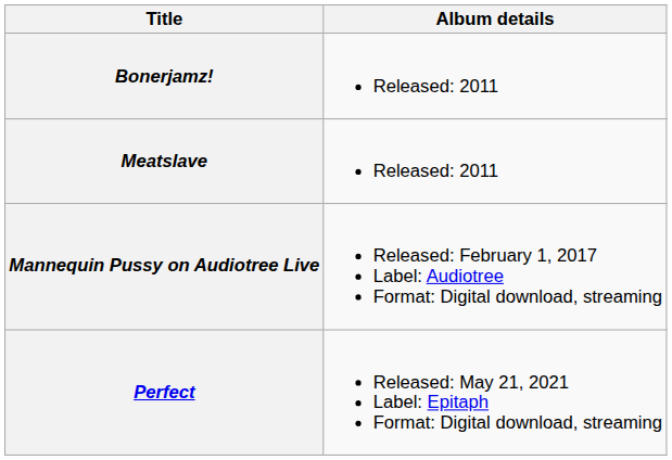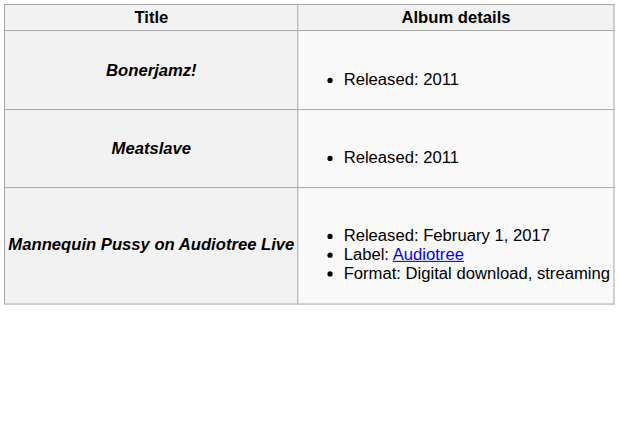 <table class="wikitable plainrowheaders">
 <tr>
 <th scope="col">Title</th>
 <th scope="col">Album details</th>
 </tr>
 <tr>
 <th scope="row"><em>Bonerjamz!</em></th>
 <td><br><ul><li>Released: 2011</li></ul></td>
 </tr>
 <tr>
 <th scope="row"><em>Meatslave</em></th>
 <td><br><ul><li>Released: 2011</li></ul></td>
 </tr>
 <tr>
 <th scope="row"><em>Mannequin Pussy on Audiotree Live</em></th>
 <td><br><ul><li>Released: February 1, 2017</li><li>Label: <a href='#'>Audiotree</a></li><li>Format: Digital download, streaming</li></ul></td>
 </tr>
-<tr>
-<th scope="row"><em><a href='#'>Perfect</a></em></th>
-<td><br><ul><li>Released: May 21, 2021</li><li>Label: <a href='#'>Epitaph</a></li><li>Format: Digital download, streaming</li></ul></td>
-</tr>
 </table>
